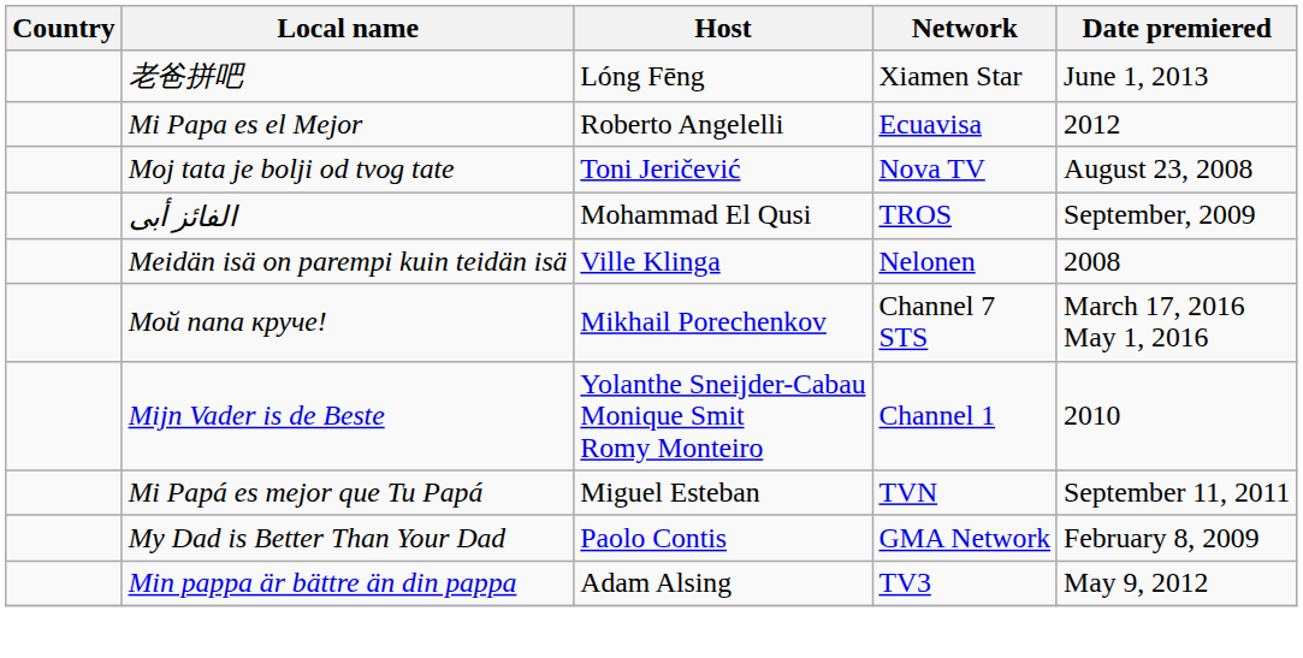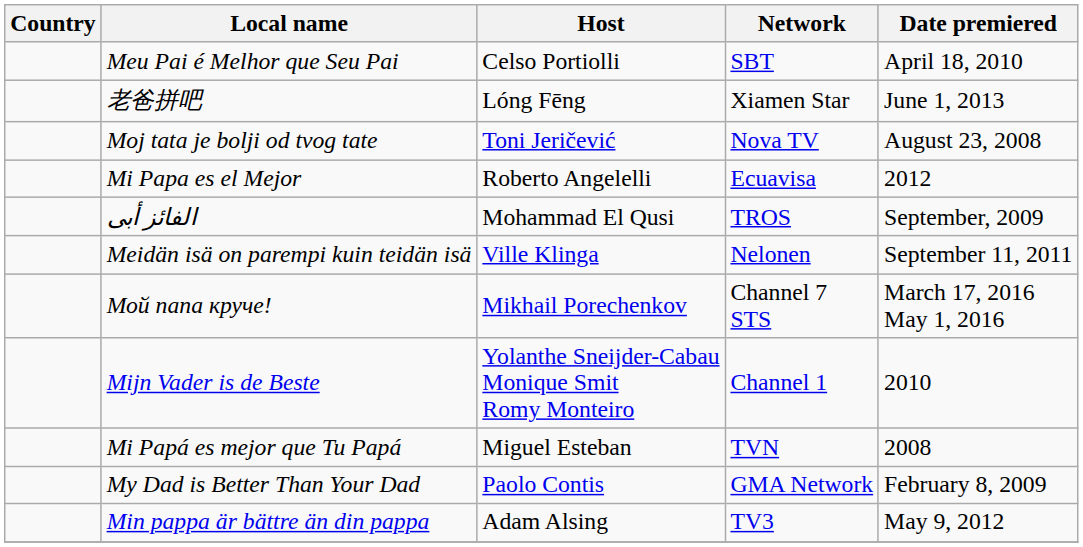 <table class="wikitable" style="text-align:left">
 <tr>
 <th scope="col">Country</th>
 <th scope="col">Local name</th>
 <th scope="col">Host</th>
 <th scope="col">Network</th>
 <th scope="col">Date premiered</th>
+</tr>
+<tr>
+<td></td>
+<td><em>Meu Pai é Melhor que Seu Pai</em></td>
+<td>Celso Portiolli</td>
+<td><a href='#'>SBT</a></td>
+<td>April 18, 2010</td>
 </tr>
 <tr>
 <td> </td>
 <td><em>老爸拼吧</em><br></td>
 <td>Lóng Fēng</td>
 <td>Xiamen Star</td>
 <td>June 1, 2013</td>
 </tr>
 <tr>
 <td></td>
+<td><em>Moj tata je bolji od tvog tate</em></td>
+<td><a href='#'>Toni Jeričević</a></td>
+<td><a href='#'>Nova TV</a></td>
+<td>August 23, 2008</td>
+</tr>
+<tr>
+<td></td>
 <td><em>Mi Papa es el Mejor</em></td>
 <td>Roberto Angelelli</td>
 <td><a href='#'>Ecuavisa</a></td>
 <td>2012</td>
-</tr>
-<tr>
-<td></td>
-<td><em>Moj tata je bolji od tvog tate</em></td>
-<td><a href='#'>Toni Jeričević</a></td>
-<td><a href='#'>Nova TV</a></td>
-<td>August 23, 2008</td>
 </tr>
 <tr>
 <td></td>
 <td><em>الفائز أبى</em><br></td>
 <td>Mohammad El Qusi</td>
 <td><a href='#'>TROS</a></td>
 <td>September, 2009</td>
 </tr>
 <tr>
 <td></td>
 <td><em>Meidän isä on parempi kuin teidän isä</em></td>
 <td><a href='#'>Ville Klinga</a></td>
 <td><a href='#'>Nelonen</a></td>
-<td>2008</td>
+<td>September 11, 2011</td>
 </tr>
 <tr>
 <td><br></td>
 <td><em>Мой папа круче!</em><br></td>
 <td><a href='#'>Mikhail Porechenkov</a></td>
 <td>Channel 7<br><a href='#'>STS</a></td>
 <td>March 17, 2016<br>May 1, 2016</td>
 </tr>
 <tr>
 <td></td>
 <td><em><a href='#'>Mijn Vader is de Beste</a></em></td>
 <td><a href='#'>Yolanthe Sneijder-Cabau</a><br><a href='#'>Monique Smit</a><br><a href='#'>Romy Monteiro</a></td>
 <td><a href='#'>Channel 1</a></td>
 <td>2010</td>
 </tr>
 <tr>
 <td></td>
 <td><em>Mi Papá es mejor que Tu Papá</em></td>
 <td>Miguel Esteban</td>
 <td><a href='#'>TVN</a></td>
-<td>September 11, 2011</td>
+<td>2008</td>
 </tr>
 <tr>
 <td></td>
 <td><em>My Dad is Better Than Your Dad</em></td>
 <td><a href='#'>Paolo Contis</a></td>
 <td><a href='#'>GMA Network</a></td>
 <td>February 8, 2009</td>
 </tr>
 <tr>
 <td></td>
 <td><em><a href='#'>Min pappa är bättre än din pappa</a></em></td>
 <td>Adam Alsing</td>
 <td><a href='#'>TV3</a></td>
 <td>May 9, 2012</td>
 </tr>
 <tr>
 </tr>
 </table>
